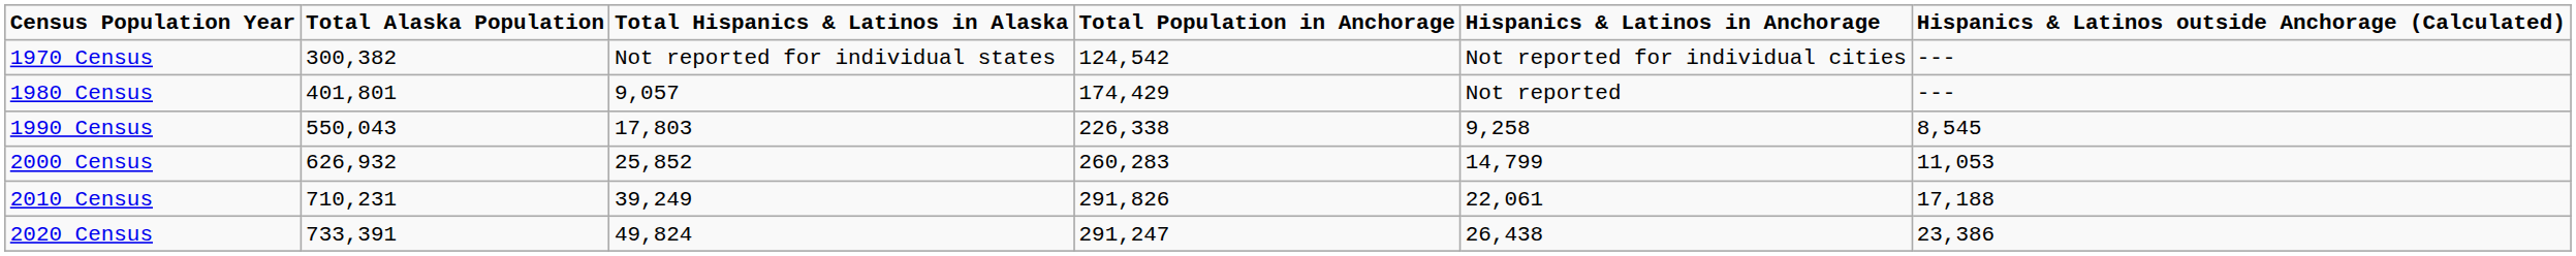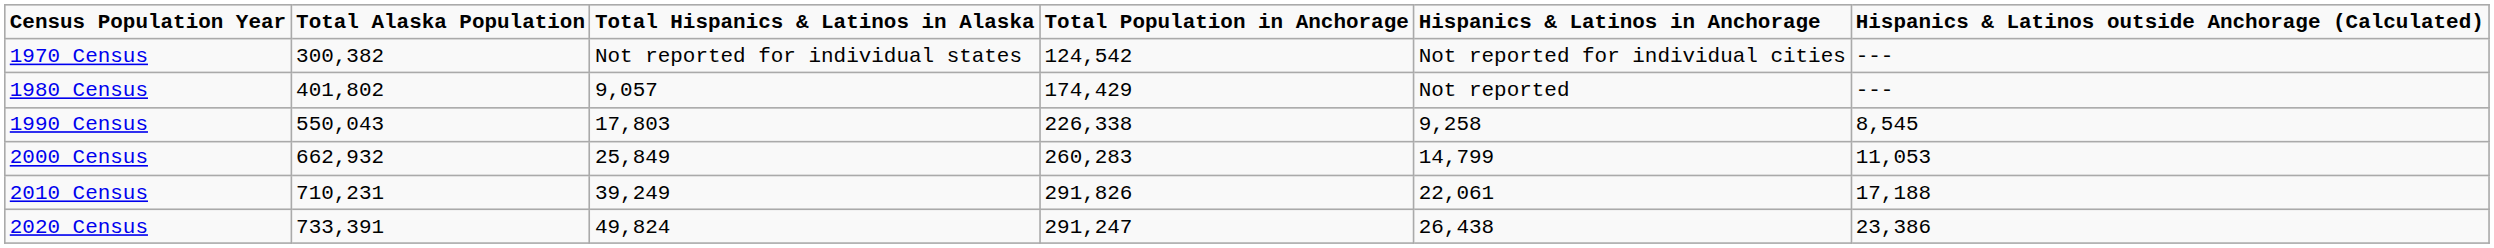 <table class="wikitable">
 <tr>
 <td><strong>Census Population Year</strong></td>
 <td><strong>Total Alaska Population</strong></td>
 <td><strong>Total Hispanics & Latinos in Alaska</strong></td>
 <td><strong>Total Population in Anchorage</strong></td>
 <td><strong>Hispanics & Latinos in Anchorage</strong></td>
 <td><strong>Hispanics & Latinos outside Anchorage (Calculated)</strong></td>
 </tr>
 <tr>
 <td><a href='#'>1970 Census</a></td>
 <td>300,382</td>
 <td>Not reported for individual states</td>
 <td>124,542</td>
 <td>Not reported for individual cities</td>
 <td>---</td>
 </tr>
 <tr>
 <td><a href='#'>1980 Census</a></td>
-<td>401,801</td>
+<td>401,802</td>
 <td>9,057</td>
 <td>174,429</td>
 <td>Not reported</td>
 <td>---</td>
 </tr>
 <tr>
 <td><a href='#'>1990 Census</a></td>
 <td>550,043</td>
 <td>17,803</td>
 <td>226,338</td>
 <td>9,258</td>
 <td>8,545</td>
 </tr>
 <tr>
 <td><a href='#'>2000 Census</a></td>
-<td>626,932</td>
-<td>25,852</td>
+<td>662,932</td>
+<td>25,849</td>
 <td>260,283</td>
 <td>14,799</td>
 <td>11,053</td>
 </tr>
 <tr>
 <td><a href='#'>2010 Census</a></td>
 <td>710,231</td>
 <td>39,249</td>
 <td>291,826</td>
 <td>22,061</td>
 <td>17,188</td>
 </tr>
 <tr>
 <td><a href='#'>2020 Census</a></td>
 <td>733,391</td>
 <td>49,824</td>
 <td>291,247</td>
 <td>26,438</td>
 <td>23,386</td>
 </tr>
 </table>
